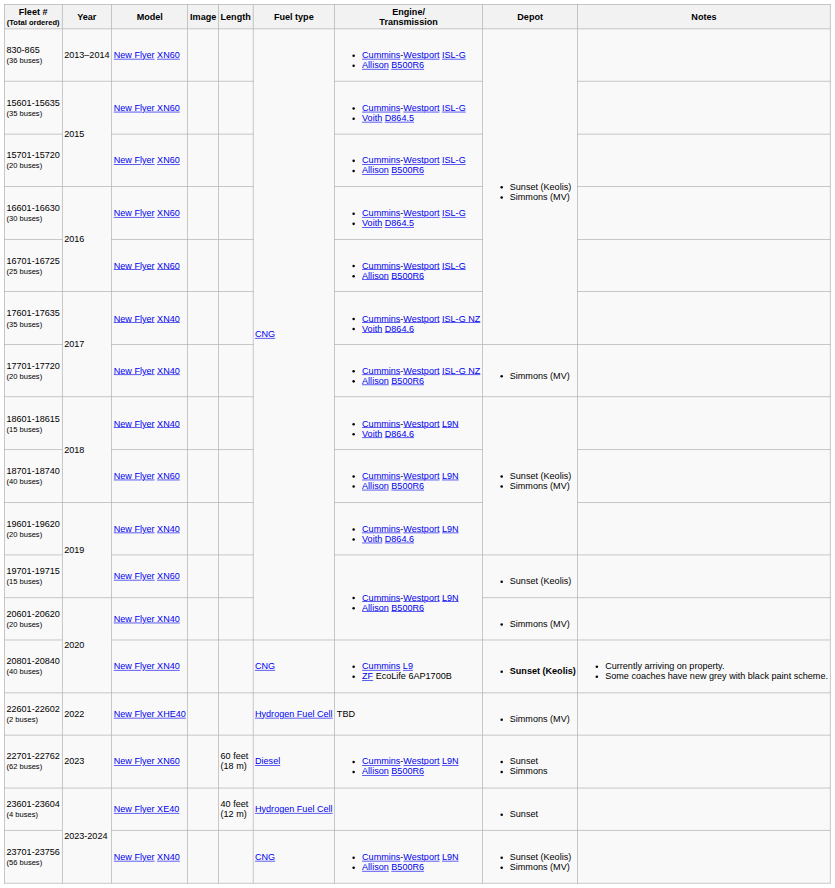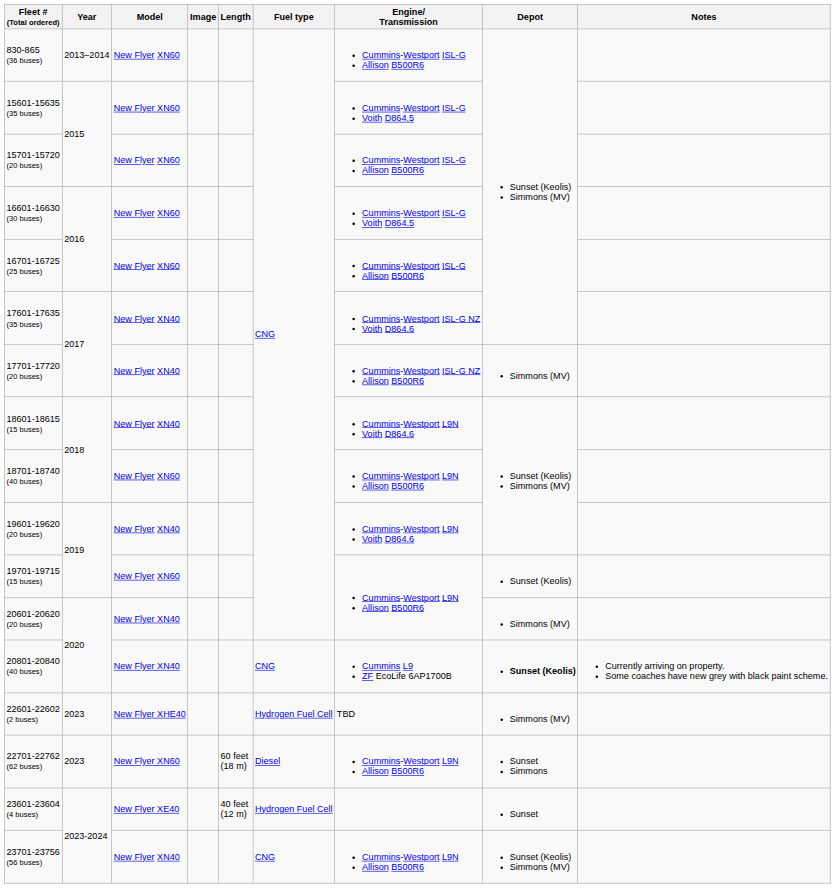 <table class="wikitable sortable" style="font-size: 90%;" |>
 <tr>
 <th>Fleet #<br><small>(Total ordered)</small></th>
 <th>Year</th>
 <th>Model</th>
 <th>Image</th>
 <th>Length</th>
 <th>Fuel type</th>
 <th>Engine/<br>Transmission</th>
 <th>Depot</th>
 <th>Notes</th>
 </tr>
 <tr>
 <td>830-865<br><small>(36 buses)</small></td>
 <td>2013–2014</td>
 <td><a href='#'>New Flyer</a> <a href='#'>XN60</a></td>
 <td></td>
 <td></td>
 <td rowspan="12"><a href='#'>CNG</a></td>
 <td><br><ul><li><a href='#'>Cummins</a>-<a href='#'>Westport</a> <a href='#'>ISL-G</a></li><li><a href='#'>Allison</a> <a href='#'>B500R6</a></li></ul></td>
 <td rowspan="6"><br><ul><li>Sunset (Keolis)</li><li>Simmons (MV)</li></ul></td>
 <td></td>
 </tr>
 <tr>
 <td>15601-15635<br><small>(35 buses)</small></td>
 <td rowspan="2">2015</td>
 <td><a href='#'>New Flyer XN60</a></td>
 <td></td>
 <td></td>
 <td><br><ul><li><a href='#'>Cummins</a>-<a href='#'>Westport</a> <a href='#'>ISL-G</a></li><li><a href='#'>Voith</a> <a href='#'>D864.5</a></li></ul></td>
 <td></td>
 </tr>
 <tr>
 <td>15701-15720<br><small>(20 buses)</small></td>
 <td><a href='#'>New Flyer</a> <a href='#'>XN60</a></td>
 <td></td>
 <td></td>
 <td><br><ul><li><a href='#'>Cummins</a>-<a href='#'>Westport</a> <a href='#'>ISL-G</a></li><li><a href='#'>Allison</a> <a href='#'>B500R6</a></li></ul></td>
 <td></td>
 </tr>
 <tr>
 <td>16601-16630<br><small>(30 buses)</small></td>
 <td rowspan="2">2016</td>
 <td><a href='#'>New Flyer</a> <a href='#'>XN60</a></td>
 <td></td>
 <td></td>
 <td><br><ul><li><a href='#'>Cummins</a>-<a href='#'>Westport</a> <a href='#'>ISL-G</a></li><li><a href='#'>Voith</a> <a href='#'>D864.5</a></li></ul></td>
 <td></td>
 </tr>
 <tr>
 <td>16701-16725<br><small>(25 buses)</small></td>
 <td><a href='#'>New Flyer</a> <a href='#'>XN60</a></td>
 <td></td>
 <td></td>
 <td><br><ul><li><a href='#'>Cummins</a>-<a href='#'>Westport</a> <a href='#'>ISL-G</a></li><li><a href='#'>Allison</a> <a href='#'>B500R6</a></li></ul></td>
 <td></td>
 </tr>
 <tr>
 <td>17601-17635<br><small>(35 buses)</small></td>
 <td rowspan="2">2017</td>
 <td><a href='#'>New Flyer</a> <a href='#'>XN40</a></td>
 <td></td>
 <td></td>
 <td><br><ul><li><a href='#'>Cummins</a>-<a href='#'>Westport</a> <a href='#'>ISL-G NZ</a></li><li><a href='#'>Voith</a> <a href='#'>D864.6</a></li></ul></td>
 <td></td>
 </tr>
 <tr>
 <td>17701-17720<br><small>(20 buses)</small></td>
 <td><a href='#'>New Flyer</a> <a href='#'>XN40</a></td>
 <td></td>
 <td></td>
 <td><br><ul><li><a href='#'>Cummins</a>-<a href='#'>Westport</a> <a href='#'>ISL-G NZ</a></li><li><a href='#'>Allison</a> <a href='#'>B500R6</a></li></ul></td>
 <td><br><ul><li>Simmons (MV)</li></ul></td>
 <td></td>
 </tr>
 <tr>
 <td>18601-18615<br><small>(15 buses)</small></td>
 <td rowspan="2">2018</td>
 <td><a href='#'>New Flyer</a> <a href='#'>XN40</a></td>
 <td></td>
 <td></td>
 <td><br><ul><li><a href='#'>Cummins</a>-<a href='#'>Westport</a> <a href='#'>L9N</a></li><li><a href='#'>Voith</a> <a href='#'>D864.6</a></li></ul></td>
 <td rowspan="3"><br><ul><li>Sunset (Keolis)</li><li>Simmons (MV)</li></ul></td>
 <td></td>
 </tr>
 <tr>
 <td>18701-18740<br><small>(40 buses)</small></td>
 <td><a href='#'>New Flyer</a> <a href='#'>XN60</a></td>
 <td></td>
 <td></td>
 <td><br><ul><li><a href='#'>Cummins</a>-<a href='#'>Westport</a> <a href='#'>L9N</a></li><li><a href='#'>Allison</a> <a href='#'>B500R6</a></li></ul></td>
 <td></td>
 </tr>
 <tr>
 <td>19601-19620<br><small>(20 buses)</small></td>
 <td rowspan="2">2019</td>
 <td><a href='#'>New Flyer</a> <a href='#'>XN40</a></td>
 <td></td>
 <td></td>
 <td><br><ul><li><a href='#'>Cummins</a>-<a href='#'>Westport</a> <a href='#'>L9N</a></li><li><a href='#'>Voith</a> <a href='#'>D864.6</a></li></ul></td>
 <td></td>
 </tr>
 <tr>
 <td>19701-19715<br><small>(15 buses)</small></td>
 <td><a href='#'>New Flyer</a> <a href='#'>XN60</a></td>
 <td></td>
 <td></td>
 <td rowspan="2"><br><ul><li><a href='#'>Cummins</a>-<a href='#'>Westport</a> <a href='#'>L9N</a></li><li><a href='#'>Allison</a> <a href='#'>B500R6</a></li></ul></td>
 <td><br><ul><li>Sunset (Keolis)</li></ul></td>
 <td></td>
 </tr>
 <tr>
 <td>20601-20620<br><small>(20 buses)</small></td>
 <td rowspan="2">2020</td>
 <td><a href='#'>New Flyer XN40</a></td>
 <td></td>
 <td></td>
 <td><br><ul><li>Simmons (MV)</li></ul></td>
 <td></td>
 </tr>
 <tr>
 <td>20801-20840<br><small>(40 buses)</small></td>
 <td><a href='#'>New Flyer XN40</a></td>
 <td></td>
 <td></td>
 <td><a href='#'>CNG</a></td>
 <td><br><ul><li><a href='#'>Cummins</a> <a href='#'>L9</a></li><li><a href='#'>ZF</a> EcoLife 6AP1700B</li></ul></td>
 <td><strong><br><ul><li>Sunset (Keolis)</li></ul></strong></td>
 <td><br><ul><li>Currently arriving on property.</li><li>Some coaches have new grey with black paint scheme.</li></ul></td>
 </tr>
 <tr>
 <td>22601-22602<br><small>(2 buses)</small></td>
-<td>2022</td>
+<td>2023</td>
 <td><a href='#'>New Flyer XHE40</a></td>
 <td></td>
 <td></td>
 <td><a href='#'>Hydrogen Fuel Cell</a></td>
 <td>TBD</td>
 <td><br><ul><li>Simmons (MV)</li></ul></td>
 <td></td>
 </tr>
 <tr>
 <td>22701-22762<br><small>(62 buses)</small></td>
 <td>2023</td>
 <td><a href='#'>New Flyer XN60</a></td>
 <td></td>
 <td>60 feet<br>(18 m)</td>
 <td><a href='#'>Diesel</a></td>
 <td><br><ul><li><a href='#'>Cummins</a>-<a href='#'>Westport</a> <a href='#'>L9N</a></li><li><a href='#'>Allison</a> <a href='#'>B500R6</a></li></ul></td>
 <td><br><ul><li>Sunset</li><li>Simmons</li></ul></td>
 <td></td>
 </tr>
 <tr>
 <td>23601-23604<br><small>(4 buses)</small></td>
 <td rowspan="2">2023-2024</td>
 <td><a href='#'>New Flyer XE40</a></td>
 <td></td>
 <td>40 feet<br>(12 m)</td>
 <td><a href='#'>Hydrogen Fuel Cell</a></td>
 <td></td>
 <td><br><ul><li>Sunset</li></ul></td>
 <td></td>
 </tr>
 <tr>
 <td>23701-23756<br><small>(56 buses)</small></td>
 <td><a href='#'>New Flyer</a> <a href='#'>XN40</a></td>
 <td></td>
 <td></td>
 <td><a href='#'>CNG</a></td>
 <td><br><ul><li><a href='#'>Cummins</a>-<a href='#'>Westport</a> <a href='#'>L9N</a></li><li><a href='#'>Allison</a> <a href='#'>B500R6</a></li></ul></td>
 <td><br><ul><li>Sunset (Keolis)</li><li>Simmons (MV)</li></ul></td>
 <td></td>
 </tr>
 </table>
